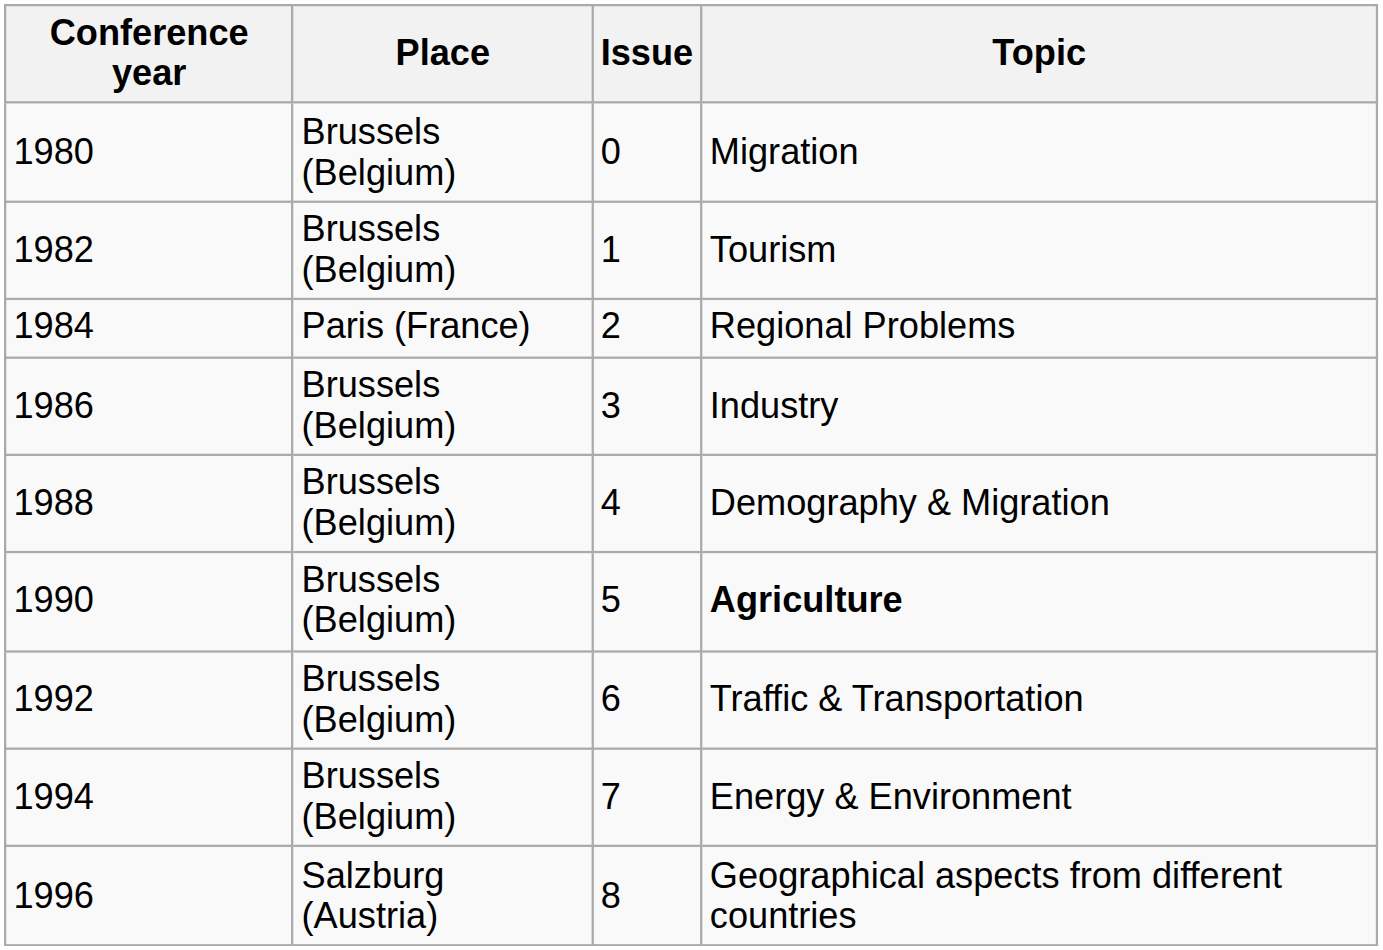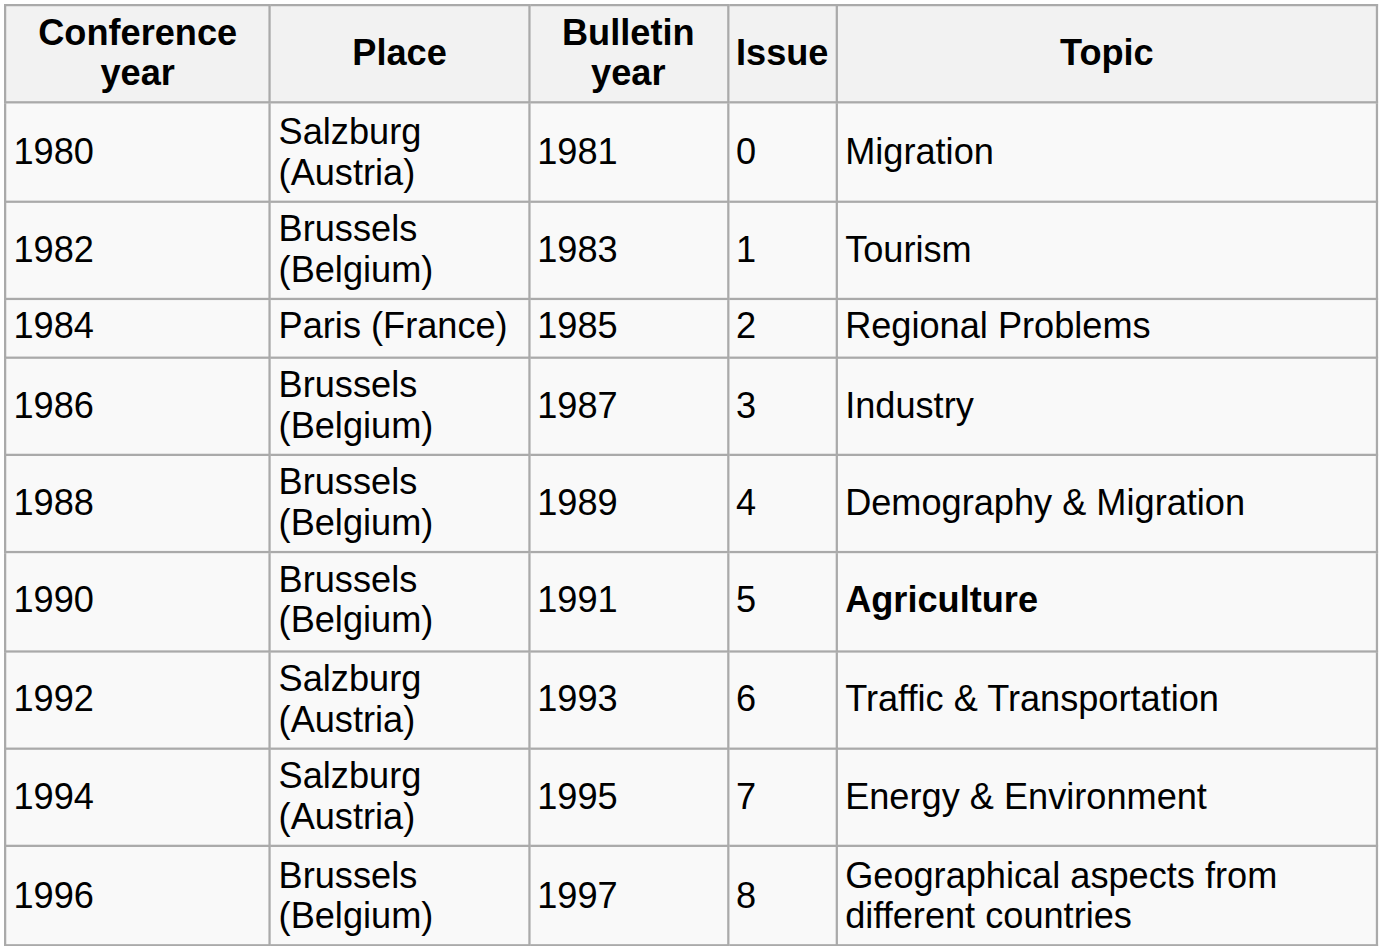 <table class="wikitable">
 <tr>
 <th>Conference year</th>
 <th>Place</th>
+<th>Bulletin year</th>
 <th>Issue</th>
 <th>Topic</th>
 </tr>
 <tr>
 <td>1980</td>
-<td>Brussels (Belgium)</td>
+<td>Salzburg (Austria)</td>
+<td>1981</td>
 <td>0</td>
 <td>Migration</td>
 </tr>
 <tr>
 <td>1982</td>
 <td>Brussels (Belgium)</td>
+<td>1983</td>
 <td>1</td>
 <td>Tourism</td>
 </tr>
 <tr>
 <td>1984</td>
 <td>Paris (France)</td>
+<td>1985</td>
 <td>2</td>
 <td>Regional Problems</td>
 </tr>
 <tr>
 <td>1986</td>
 <td>Brussels (Belgium)</td>
+<td>1987</td>
 <td>3</td>
 <td>Industry</td>
 </tr>
 <tr>
 <td>1988</td>
 <td>Brussels (Belgium)</td>
+<td>1989</td>
 <td>4</td>
 <td>Demography & Migration</td>
 </tr>
 <tr>
 <td>1990</td>
 <td>Brussels (Belgium)</td>
+<td>1991</td>
 <td>5</td>
 <td><strong>Agriculture</strong></td>
 </tr>
 <tr>
 <td>1992</td>
-<td>Brussels (Belgium)</td>
+<td>Salzburg (Austria)</td>
+<td>1993</td>
 <td>6</td>
 <td>Traffic & Transportation</td>
 </tr>
 <tr>
 <td>1994</td>
-<td>Brussels (Belgium)</td>
+<td>Salzburg (Austria)</td>
+<td>1995</td>
 <td>7</td>
 <td>Energy & Environment</td>
 </tr>
 <tr>
 <td>1996</td>
-<td>Salzburg (Austria)</td>
+<td>Brussels (Belgium)</td>
+<td>1997</td>
 <td>8</td>
 <td>Geographical aspects from different countries</td>
 </tr>
 </table>
